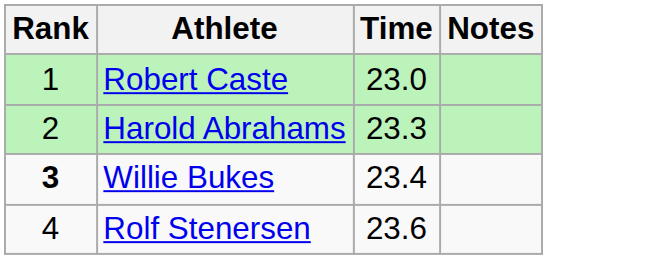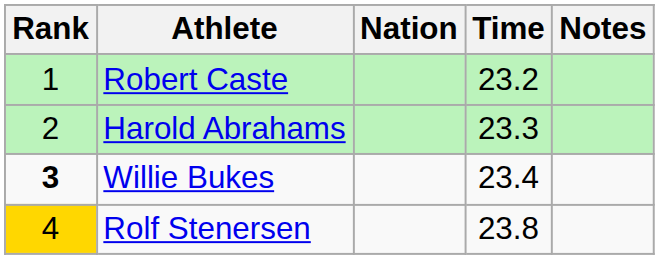 <table class="wikitable sortable" style="text-align:center">
 <tr>
 <th>Rank</th>
 <th>Athlete</th>
+<th>Nation</th>
 <th>Time</th>
 <th>Notes</th>
 </tr>
 <tr bgcolor=bbf3bb>
 <td>1</td>
 <td align=left><a href='#'>Robert Caste</a></td>
-<td>23.0</td>
+<td align=left></td>
+<td>23.2</td>
 <td></td>
 </tr>
 <tr bgcolor=bbf3bb>
 <td>2</td>
 <td align=left><a href='#'>Harold Abrahams</a></td>
+<td align=left></td>
 <td>23.3</td>
 <td></td>
 </tr>
 <tr>
 <td><strong>3</strong></td>
 <td align=left><a href='#'>Willie Bukes</a></td>
+<td align=left></td>
 <td>23.4</td>
 <td></td>
 </tr>
 <tr>
-<td>4</td>
+<td style="background: gold;">4</td>
 <td align=left><a href='#'>Rolf Stenersen</a></td>
-<td>23.6</td>
+<td align=left></td>
+<td>23.8</td>
 <td></td>
 </tr>
 </table>
